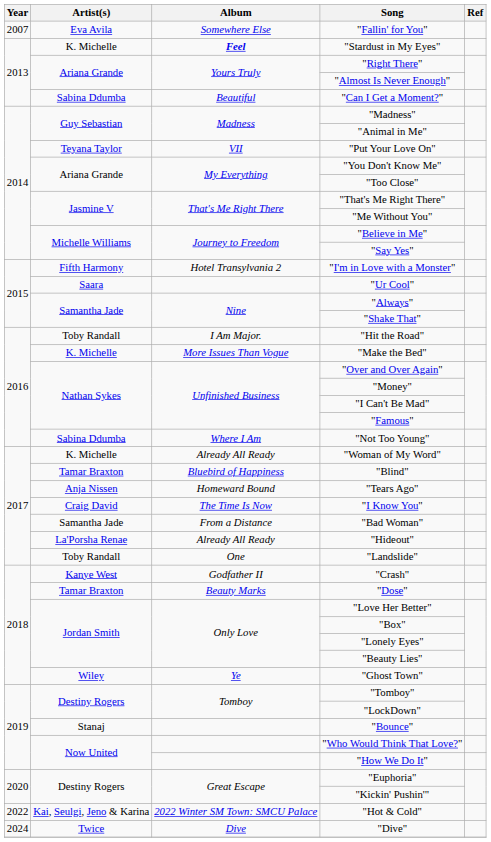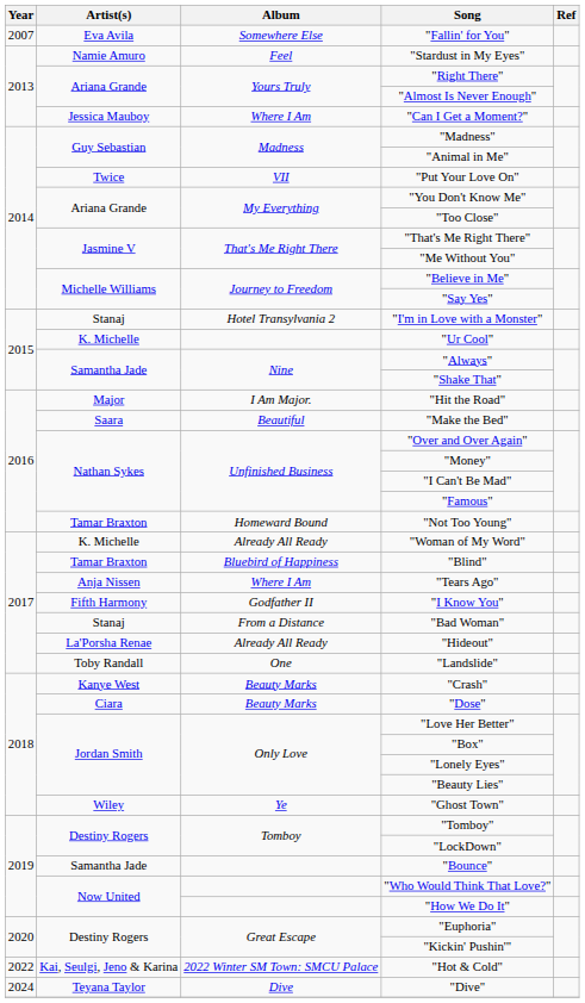 <table class="wikitable plainrowheaders" style="text-align:center;">
 <tr>
 <th scope="col">Year</th>
 <th scope="col">Artist(s)</th>
 <th scope="col">Album</th>
 <th scope="col">Song</th>
 <th scope="col">Ref</th>
 </tr>
 <tr>
 <td>2007</td>
 <td><a href='#'>Eva Avila</a></td>
 <td><em><a href='#'>Somewhere Else</a></em></td>
 <td>"<a href='#'>Fallin' for You</a>"</td>
 <td></td>
 </tr>
 <tr>
 <td rowspan="4">2013</td>
-<td>K. Michelle</td>
-<td><strong><em><a href='#'>Feel</a></em></strong></td>
+<td><a href='#'>Namie Amuro</a></td>
+<td><em><a href='#'>Feel</a></em></td>
 <td>"Stardust in My Eyes"</td>
 <td></td>
 </tr>
 <tr>
 <td rowspan="2"><a href='#'>Ariana Grande</a></td>
 <td rowspan="2"><em><a href='#'>Yours Truly</a></em></td>
 <td>"<a href='#'>Right There</a>"</td>
 <td rowspan="2"></td>
 </tr>
 <tr>
 <td>"<a href='#'>Almost Is Never Enough</a>"</td>
 </tr>
 <tr>
-<td><a href='#'>Sabina Ddumba</a></td>
-<td><em><a href='#'>Beautiful</a></em></td>
+<td><a href='#'>Jessica Mauboy</a></td>
+<td><em><a href='#'>Where I Am</a></em></td>
 <td>"<a href='#'>Can I Get a Moment?</a>"</td>
 <td></td>
 </tr>
 <tr>
 <td rowspan="9">2014</td>
 <td rowspan="2"><a href='#'>Guy Sebastian</a></td>
 <td rowspan="2"><em><a href='#'>Madness</a></em></td>
 <td>"Madness"</td>
 <td rowspan="2"></td>
 </tr>
 <tr>
 <td>"Animal in Me"</td>
 </tr>
 <tr>
-<td><a href='#'>Teyana Taylor</a></td>
+<td><a href='#'>Twice</a></td>
 <td><em><a href='#'>VII</a></em></td>
 <td>"Put Your Love On"</td>
 <td></td>
 </tr>
 <tr>
 <td rowspan="2">Ariana Grande</td>
 <td rowspan="2"><em><a href='#'>My Everything</a></em></td>
 <td>"You Don't Know Me"</td>
 <td rowspan="2"></td>
 </tr>
 <tr>
 <td>"Too Close"</td>
 </tr>
 <tr>
 <td rowspan="2"><a href='#'>Jasmine V</a></td>
 <td rowspan="2"><em><a href='#'>That's Me Right There</a></em></td>
 <td>"That's Me Right There"</td>
 <td rowspan="2"></td>
 </tr>
 <tr>
 <td>"Me Without You"</td>
 </tr>
 <tr>
 <td rowspan="2"><a href='#'>Michelle Williams</a></td>
 <td rowspan="2"><em><a href='#'>Journey to Freedom</a></em></td>
 <td>"<a href='#'>Believe in Me</a>"</td>
 <td rowspan="2"></td>
 </tr>
 <tr>
 <td>"<a href='#'>Say Yes</a>"</td>
 </tr>
 <tr>
 <td rowspan="4">2015</td>
-<td><a href='#'>Fifth Harmony</a></td>
+<td>Stanaj</td>
 <td><em>Hotel Transylvania 2</em></td>
 <td>"<a href='#'>I'm in Love with a Monster</a>"</td>
 <td></td>
 </tr>
 <tr>
-<td><a href='#'>Saara</a></td>
+<td><a href='#'>K. Michelle</a></td>
 <td></td>
 <td>"<a href='#'>Ur Cool</a>"</td>
 <td></td>
 </tr>
 <tr>
 <td rowspan="2"><a href='#'>Samantha Jade</a></td>
 <td rowspan="2"><em><a href='#'>Nine</a></em></td>
 <td>"<a href='#'>Always</a>"</td>
 <td rowspan="2"></td>
 </tr>
 <tr>
 <td>"<a href='#'>Shake That</a>"</td>
 </tr>
 <tr>
 <td rowspan="7">2016</td>
-<td>Toby Randall</td>
+<td><a href='#'>Major</a></td>
 <td><em>I Am Major.</em></td>
 <td>"Hit the Road"</td>
 <td></td>
 </tr>
 <tr>
-<td><a href='#'>K. Michelle</a></td>
-<td><em><a href='#'>More Issues Than Vogue</a></em></td>
+<td><a href='#'>Saara</a></td>
+<td><em><a href='#'>Beautiful</a></em></td>
 <td>"Make the Bed"</td>
 <td></td>
 </tr>
 <tr>
 <td rowspan="4"><a href='#'>Nathan Sykes</a></td>
 <td rowspan="4"><em><a href='#'>Unfinished Business</a></em></td>
 <td>"<a href='#'>Over and Over Again</a>"</td>
 <td rowspan="4"></td>
 </tr>
 <tr>
 <td>"Money"</td>
 </tr>
 <tr>
 <td>"I Can't Be Mad"</td>
 </tr>
 <tr>
 <td>"<a href='#'>Famous</a>"</td>
 </tr>
 <tr>
-<td><a href='#'>Sabina Ddumba</a></td>
-<td><em><a href='#'>Where I Am</a></em></td>
+<td><a href='#'>Tamar Braxton</a></td>
+<td><em>Homeward Bound</em></td>
 <td>"Not Too Young"</td>
 <td></td>
 </tr>
 <tr>
 <td rowspan="7">2017</td>
 <td>K. Michelle</td>
 <td><em>Already All Ready</em></td>
 <td>"Woman of My Word"</td>
 <td></td>
 </tr>
 <tr>
 <td><a href='#'>Tamar Braxton</a></td>
 <td><em><a href='#'>Bluebird of Happiness</a></em></td>
 <td>"Blind"</td>
 <td></td>
 </tr>
 <tr>
 <td><a href='#'>Anja Nissen</a></td>
-<td><em>Homeward Bound</em></td>
+<td><em><a href='#'>Where I Am</a></em></td>
 <td>"Tears Ago"</td>
 <td></td>
 </tr>
 <tr>
-<td><a href='#'>Craig David</a></td>
-<td><em><a href='#'>The Time Is Now</a></em></td>
+<td><a href='#'>Fifth Harmony</a></td>
+<td><em>Godfather II</em></td>
 <td>"<a href='#'>I Know You</a>"</td>
 <td></td>
 </tr>
 <tr>
-<td>Samantha Jade</td>
+<td>Stanaj</td>
 <td><em>From a Distance</em></td>
 <td>"Bad Woman"</td>
 <td></td>
 </tr>
 <tr>
 <td><a href='#'>La'Porsha Renae</a></td>
 <td><em>Already All Ready</em></td>
 <td>"Hideout"</td>
 <td></td>
 </tr>
 <tr>
 <td>Toby Randall</td>
 <td><em>One</em></td>
 <td>"Landslide"</td>
 <td></td>
 </tr>
 <tr>
 <td rowspan="7">2018</td>
 <td><a href='#'>Kanye West</a></td>
-<td><em>Godfather II</em></td>
+<td><em><a href='#'>Beauty Marks</a></em></td>
 <td>"Crash"</td>
 <td></td>
 </tr>
 <tr>
-<td><a href='#'>Tamar Braxton</a></td>
+<td><a href='#'>Ciara</a></td>
 <td><em><a href='#'>Beauty Marks</a></em></td>
 <td>"<a href='#'>Dose</a>"</td>
 <td></td>
 </tr>
 <tr>
 <td rowspan="4"><a href='#'>Jordan Smith</a></td>
 <td rowspan="4"><em>Only Love</em></td>
 <td>"Love Her Better"</td>
 <td rowspan="4"></td>
 </tr>
 <tr>
 <td>"Box"</td>
 </tr>
 <tr>
 <td>"Lonely Eyes"</td>
 </tr>
 <tr>
 <td>"Beauty Lies"</td>
 </tr>
 <tr>
 <td><a href='#'>Wiley</a></td>
 <td><em><a href='#'>Ye</a></em></td>
 <td>"Ghost Town"</td>
 <td></td>
 </tr>
 <tr>
 <td rowspan="5">2019</td>
 <td rowspan="2"><a href='#'>Destiny Rogers</a></td>
 <td rowspan="2"><em>Tomboy</em></td>
 <td>"Tomboy"</td>
 <td rowspan="2"></td>
 </tr>
 <tr>
 <td>"LockDown"</td>
 </tr>
 <tr>
-<td>Stanaj</td>
+<td>Samantha Jade</td>
 <td></td>
 <td>"<a href='#'>Bounce</a>"</td>
 <td></td>
 </tr>
 <tr>
 <td rowspan="2"><a href='#'>Now United</a></td>
 <td></td>
 <td>"<a href='#'>Who Would Think That Love?</a>"</td>
 <td></td>
 </tr>
 <tr>
 <td></td>
 <td>"<a href='#'>How We Do It</a>"</td>
 <td></td>
 </tr>
 <tr>
 <td rowspan="2">2020</td>
 <td rowspan="2">Destiny Rogers</td>
 <td rowspan="2"><em>Great Escape</em></td>
 <td>"Euphoria"</td>
 <td rowspan="2"></td>
 </tr>
 <tr>
 <td>"Kickin' Pushin'"</td>
 </tr>
 <tr>
 <td>2022</td>
 <td><a href='#'>Kai</a>, <a href='#'>Seulgi</a>, <a href='#'>Jeno</a> & Karina</td>
 <td><em><a href='#'>2022 Winter SM Town: SMCU Palace</a></em></td>
 <td>"Hot & Cold"</td>
 <td></td>
 </tr>
 <tr>
 <td>2024</td>
-<td><a href='#'>Twice</a></td>
+<td><a href='#'>Teyana Taylor</a></td>
 <td><em><a href='#'>Dive</a></em></td>
 <td>"Dive"</td>
 <td></td>
 </tr>
 <tr>
 </tr>
 </table>
